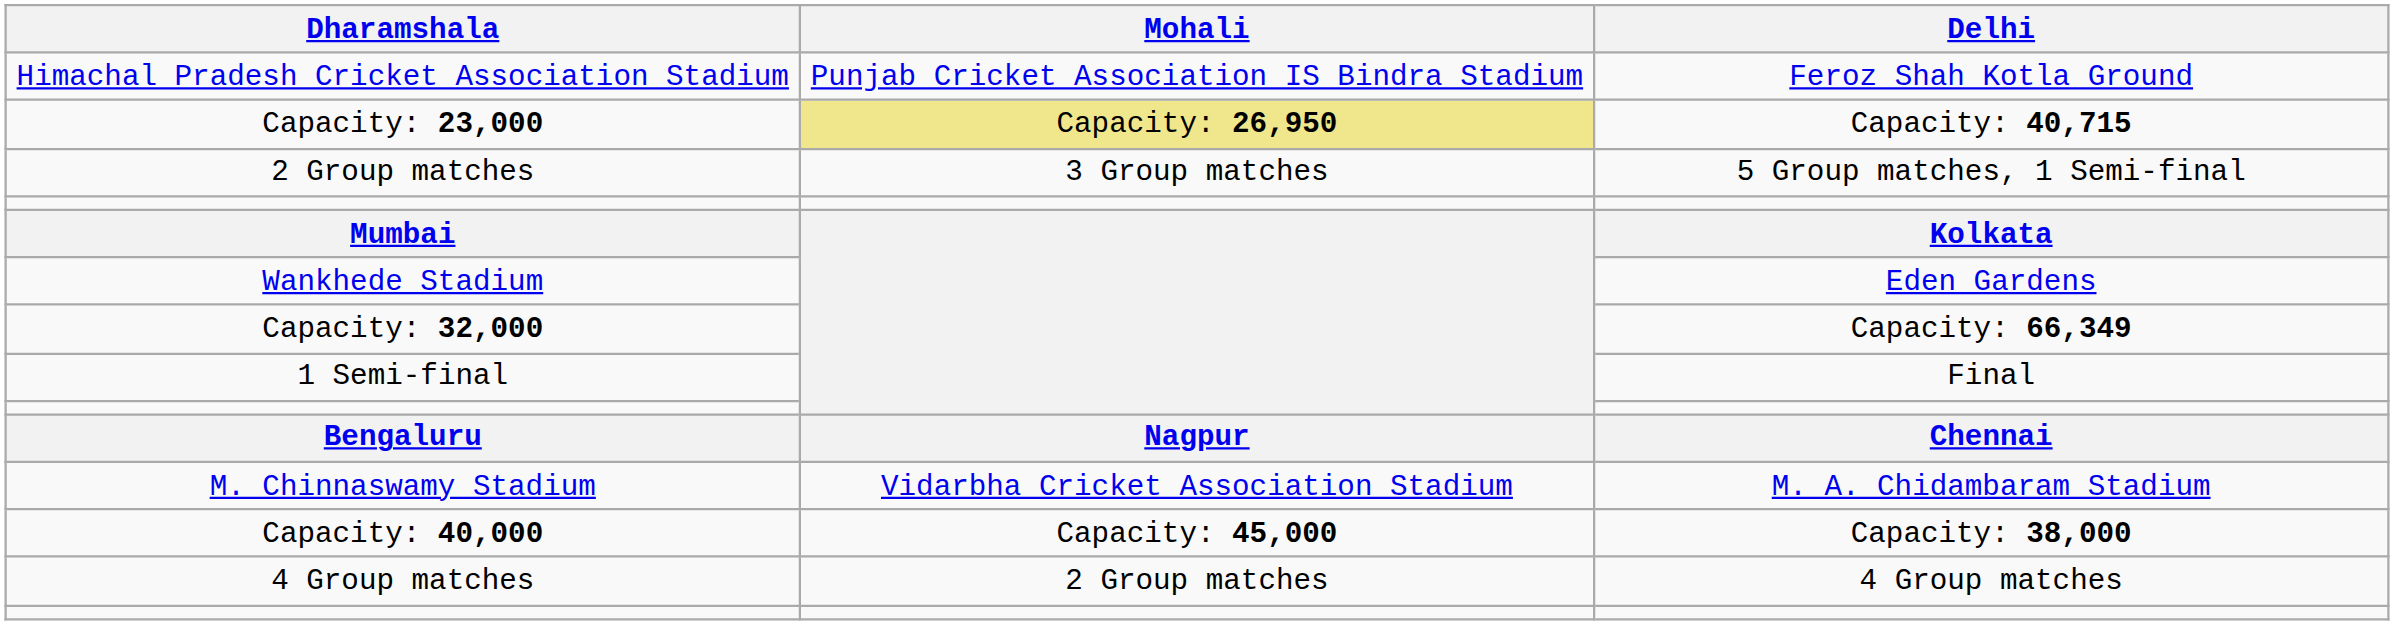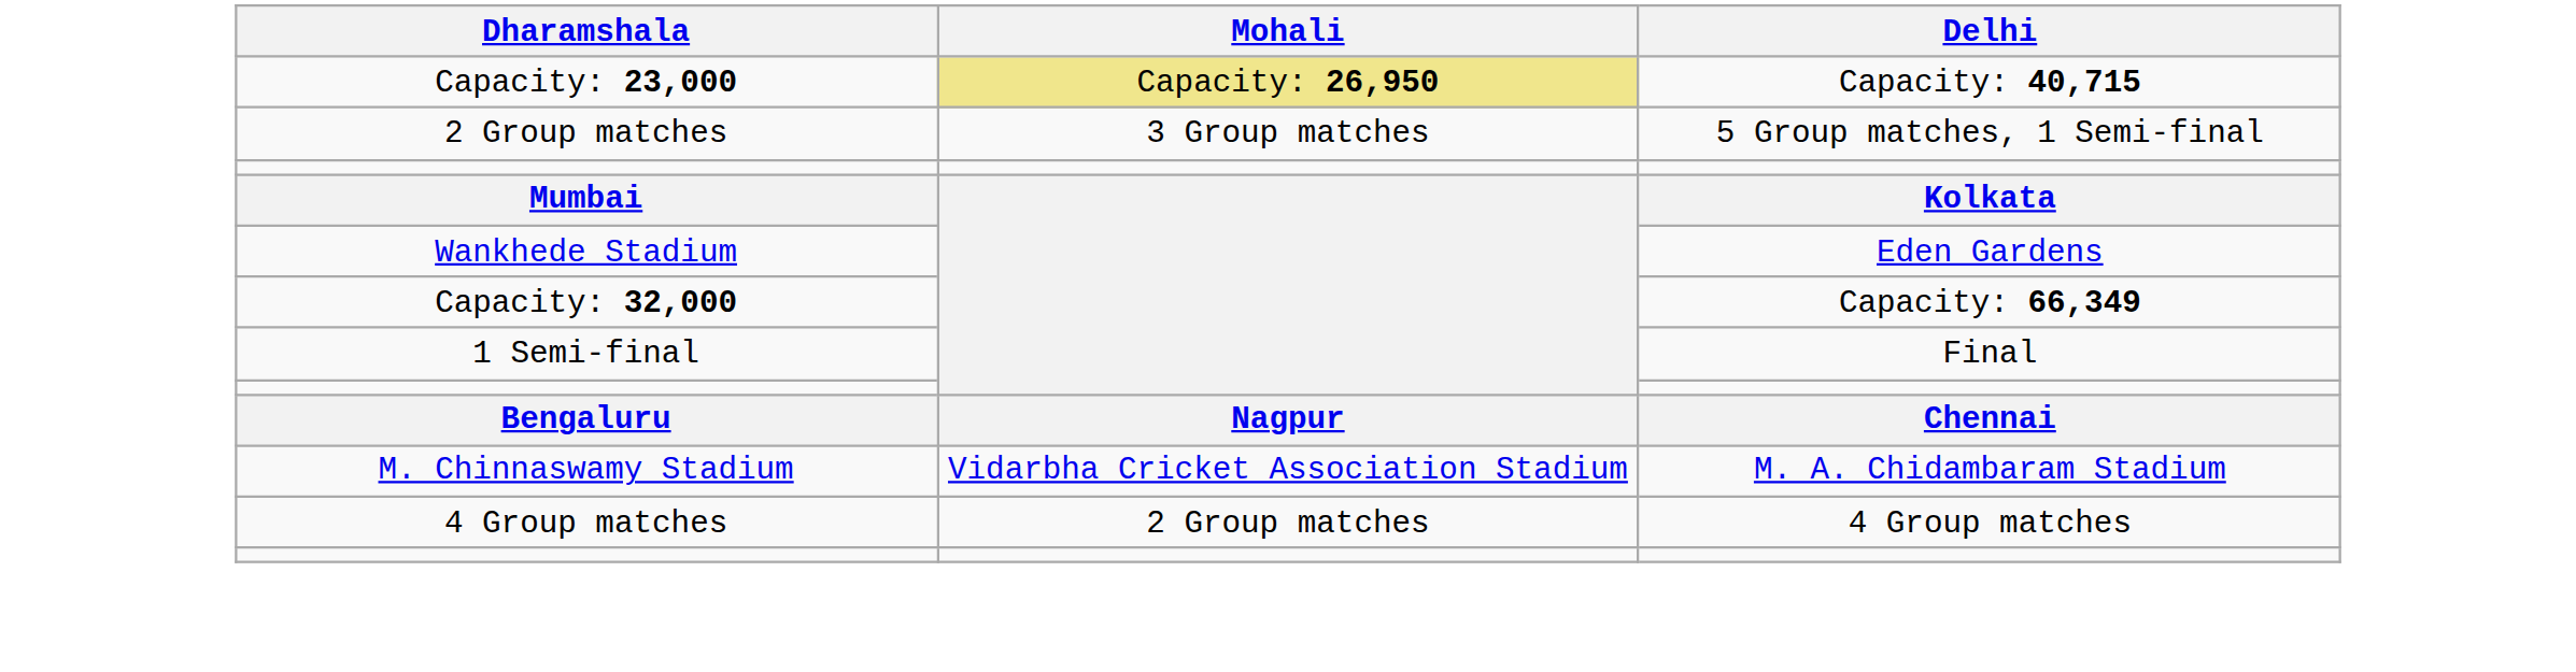 <table class="wikitable" style="text-align:center;margin:auto">
 <tr>
 <th width=33%><a href='#'>Dharamshala</a></th>
 <th width=33%><a href='#'>Mohali</a></th>
 <th width=33%><a href='#'>Delhi</a></th>
-</tr>
-<tr>
-<td><a href='#'>Himachal Pradesh Cricket Association Stadium</a></td>
-<td><a href='#'>Punjab Cricket Association IS Bindra Stadium</a></td>
-<td><a href='#'>Feroz Shah Kotla Ground</a></td>
 </tr>
 <tr>
 <td>Capacity: <strong>23,000</strong></td>
 <td style="background: khaki;">Capacity: <strong>26,950</strong></td>
 <td>Capacity: <strong>40,715</strong></td>
 </tr>
 <tr>
 <td>2 Group matches</td>
 <td>3 Group matches</td>
 <td>5 Group matches, 1 Semi-final</td>
 </tr>
 <tr>
 <td></td>
 <td></td>
 <td></td>
 </tr>
 <tr>
 <th><a href='#'>Mumbai</a></th>
 <th rowspan=5><br></th>
 <th><a href='#'>Kolkata</a></th>
 </tr>
 <tr>
 <td><a href='#'>Wankhede Stadium</a></td>
 <td><a href='#'>Eden Gardens</a></td>
 </tr>
 <tr>
 <td>Capacity: <strong>32,000</strong></td>
 <td>Capacity: <strong>66,349</strong></td>
 </tr>
 <tr>
 <td>1 Semi-final</td>
 <td>Final</td>
 </tr>
 <tr>
 <td></td>
 <td></td>
 </tr>
 <tr>
 <th><a href='#'>Bengaluru</a></th>
 <th><a href='#'>Nagpur</a></th>
 <th><a href='#'>Chennai</a></th>
 </tr>
 <tr>
 <td><a href='#'>M. Chinnaswamy Stadium</a></td>
 <td><a href='#'>Vidarbha Cricket Association Stadium</a></td>
 <td><a href='#'>M. A. Chidambaram Stadium</a></td>
 </tr>
 <tr>
-<td>Capacity: <strong>40,000</strong></td>
-<td>Capacity: <strong>45,000</strong></td>
-<td>Capacity: <strong>38,000</strong></td>
-</tr>
-<tr>
 <td>4 Group matches</td>
 <td>2 Group matches</td>
 <td>4 Group matches</td>
 </tr>
 <tr>
 <td></td>
 <td></td>
 <td></td>
 </tr>
 </table>
